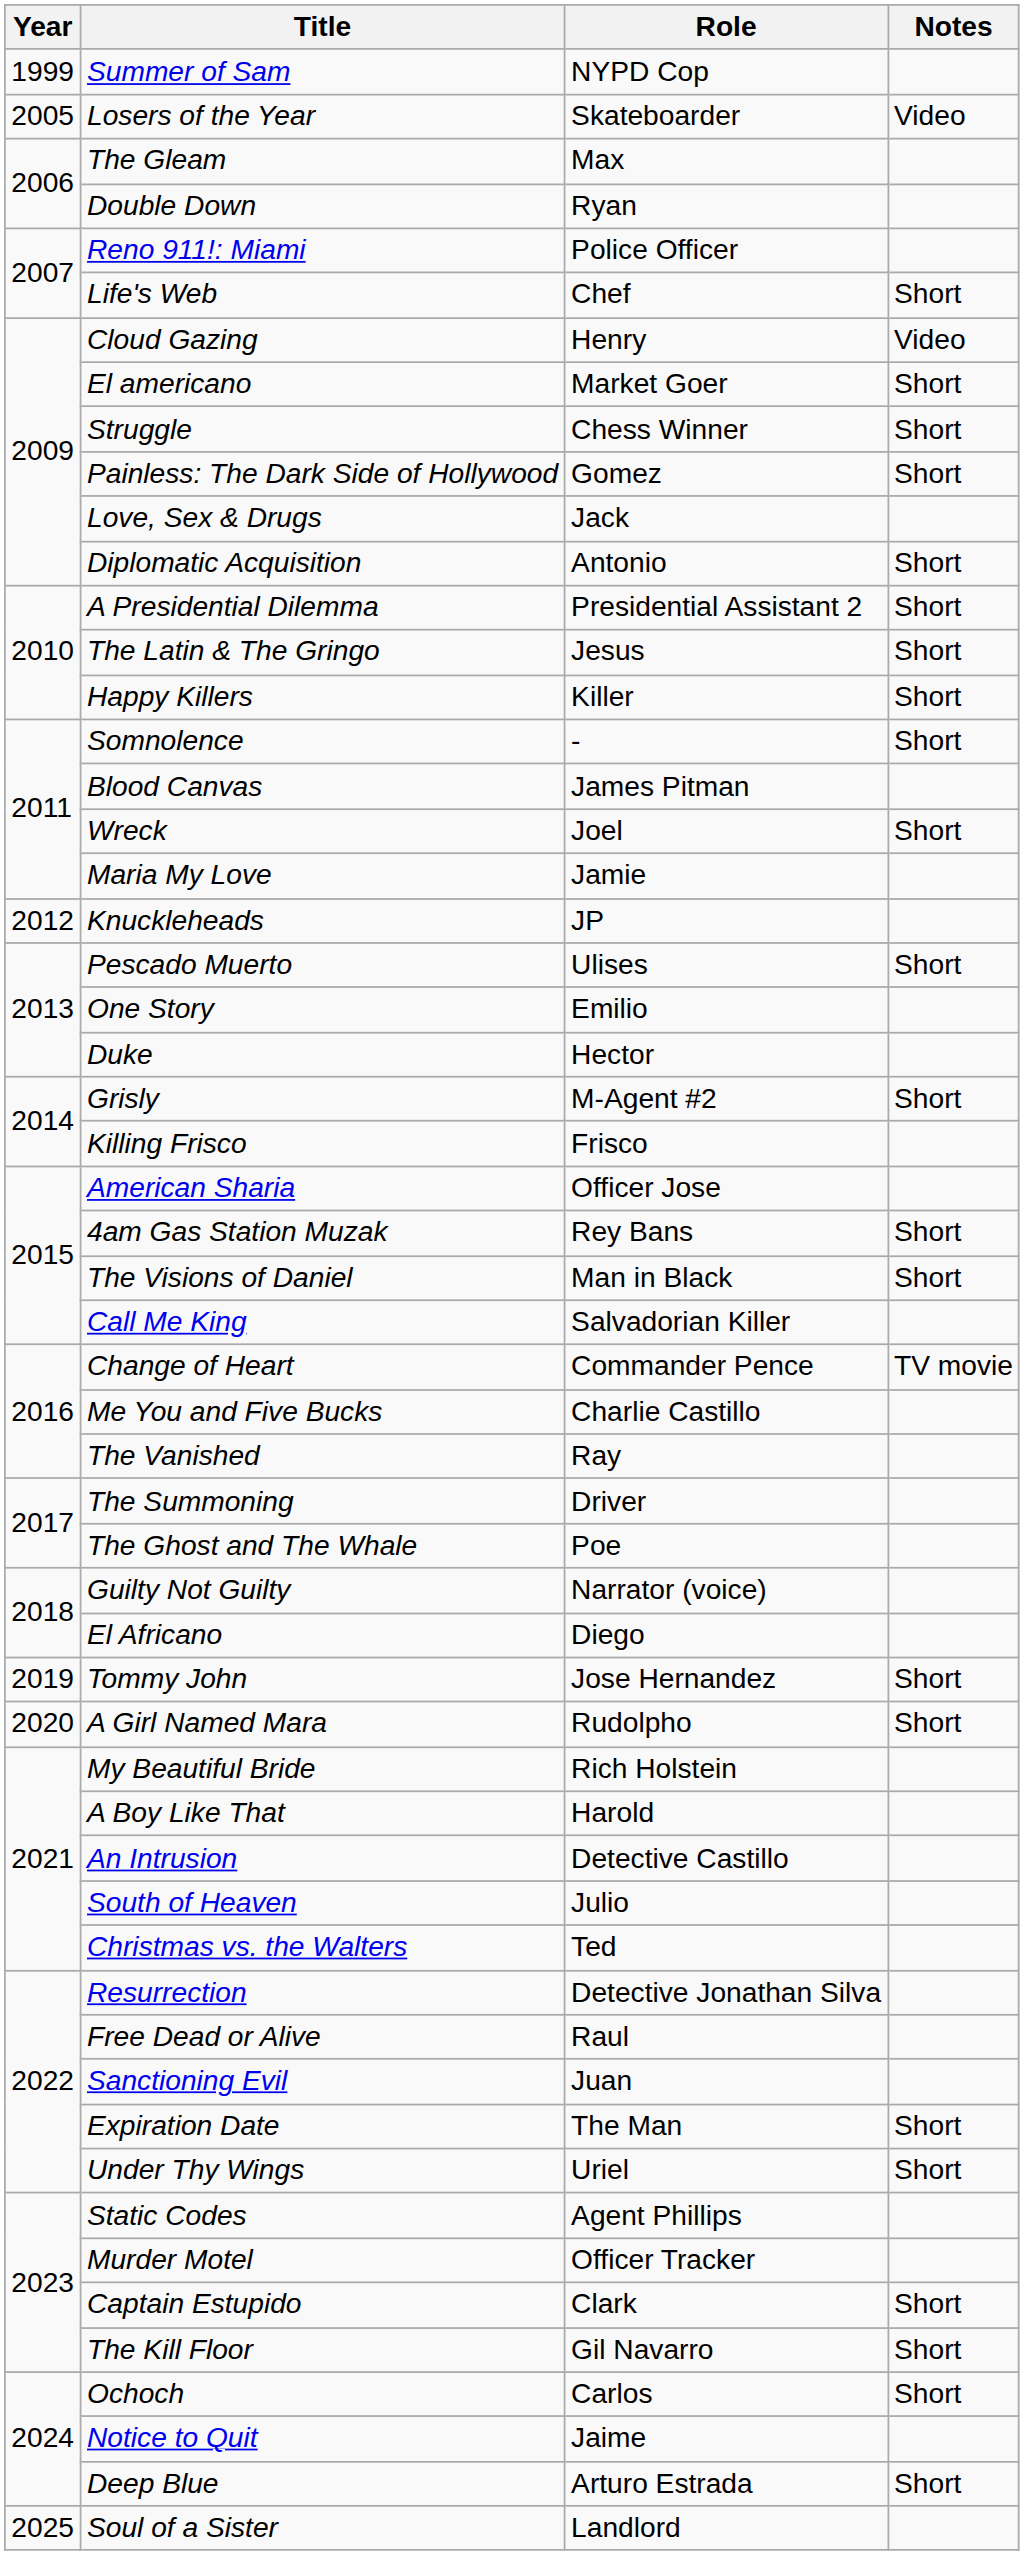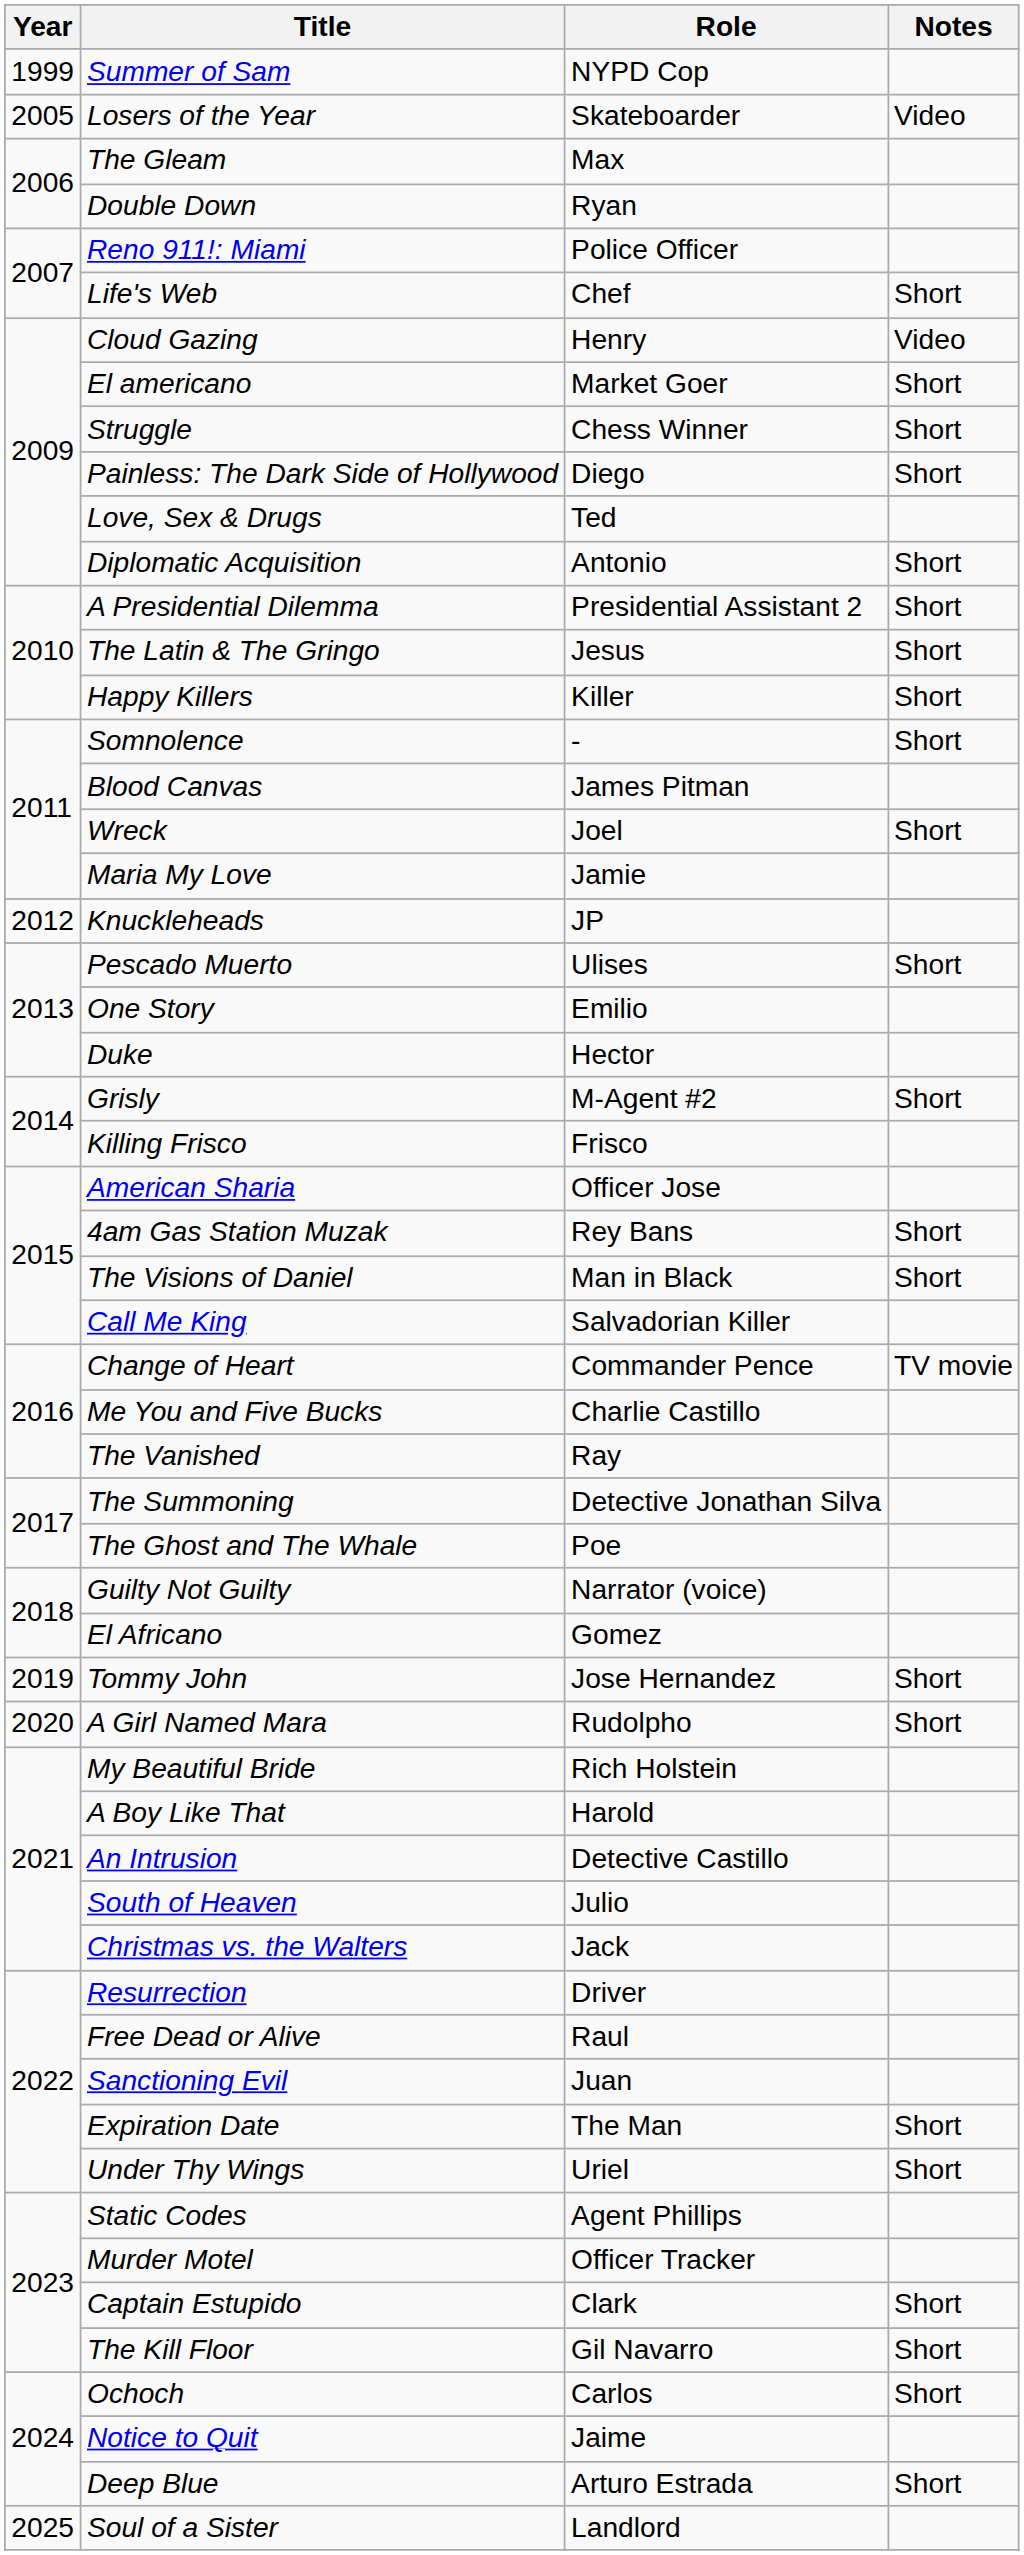 <table class="wikitable sortable">
 <tr>
 <th>Year</th>
 <th>Title</th>
 <th>Role</th>
 <th>Notes</th>
 </tr>
 <tr>
 <td>1999</td>
 <td><em><a href='#'>Summer of Sam</a></em></td>
 <td>NYPD Cop</td>
 <td></td>
 </tr>
 <tr>
 <td>2005</td>
 <td><em>Losers of the Year</em></td>
 <td>Skateboarder</td>
 <td>Video</td>
 </tr>
 <tr>
 <td rowspan="2">2006</td>
 <td><em>The Gleam</em></td>
 <td>Max</td>
 <td></td>
 </tr>
 <tr>
 <td><em>Double Down</em></td>
 <td>Ryan</td>
 <td></td>
 </tr>
 <tr>
 <td rowspan="2">2007</td>
 <td><em><a href='#'>Reno 911!: Miami</a></em></td>
 <td>Police Officer</td>
 <td></td>
 </tr>
 <tr>
 <td><em>Life's Web</em></td>
 <td>Chef</td>
 <td>Short</td>
 </tr>
 <tr>
 <td rowspan="6">2009</td>
 <td><em>Cloud Gazing</em></td>
 <td>Henry</td>
 <td>Video</td>
 </tr>
 <tr>
 <td><em>El americano</em></td>
 <td>Market Goer</td>
 <td>Short</td>
 </tr>
 <tr>
 <td><em>Struggle</em></td>
 <td>Chess Winner</td>
 <td>Short</td>
 </tr>
 <tr>
 <td><em>Painless: The Dark Side of Hollywood</em></td>
-<td>Gomez</td>
+<td>Diego</td>
 <td>Short</td>
 </tr>
 <tr>
 <td><em>Love, Sex & Drugs</em></td>
-<td>Jack</td>
+<td>Ted</td>
 <td></td>
 </tr>
 <tr>
 <td><em>Diplomatic Acquisition</em></td>
 <td>Antonio</td>
 <td>Short</td>
 </tr>
 <tr>
 <td rowspan="3">2010</td>
 <td><em>A Presidential Dilemma</em></td>
 <td>Presidential Assistant 2</td>
 <td>Short</td>
 </tr>
 <tr>
 <td><em>The Latin & The Gringo</em></td>
 <td>Jesus</td>
 <td>Short</td>
 </tr>
 <tr>
 <td><em>Happy Killers</em></td>
 <td>Killer</td>
 <td>Short</td>
 </tr>
 <tr>
 <td rowspan="4">2011</td>
 <td><em>Somnolence</em></td>
 <td>-</td>
 <td>Short</td>
 </tr>
 <tr>
 <td><em>Blood Canvas</em></td>
 <td>James Pitman</td>
 <td></td>
 </tr>
 <tr>
 <td><em>Wreck</em></td>
 <td>Joel</td>
 <td>Short</td>
 </tr>
 <tr>
 <td><em>Maria My Love</em></td>
 <td>Jamie</td>
 <td></td>
 </tr>
 <tr>
 <td>2012</td>
 <td><em>Knuckleheads</em></td>
 <td>JP</td>
 <td></td>
 </tr>
 <tr>
 <td rowspan="3">2013</td>
 <td><em>Pescado Muerto</em></td>
 <td>Ulises</td>
 <td>Short</td>
 </tr>
 <tr>
 <td><em>One Story</em></td>
 <td>Emilio</td>
 <td></td>
 </tr>
 <tr>
 <td><em>Duke</em></td>
 <td>Hector</td>
 <td></td>
 </tr>
 <tr>
 <td rowspan="2">2014</td>
 <td><em>Grisly</em></td>
 <td>M-Agent #2</td>
 <td>Short</td>
 </tr>
 <tr>
 <td><em>Killing Frisco</em></td>
 <td>Frisco</td>
 <td></td>
 </tr>
 <tr>
 <td rowspan="4">2015</td>
 <td><em><a href='#'>American Sharia</a></em></td>
 <td>Officer Jose</td>
 <td></td>
 </tr>
 <tr>
 <td><em>4am Gas Station Muzak</em></td>
 <td>Rey Bans</td>
 <td>Short</td>
 </tr>
 <tr>
 <td><em>The Visions of Daniel</em></td>
 <td>Man in Black</td>
 <td>Short</td>
 </tr>
 <tr>
 <td><em><a href='#'>Call Me King</a></em></td>
 <td>Salvadorian Killer</td>
 <td></td>
 </tr>
 <tr>
 <td rowspan="3">2016</td>
 <td><em>Change of Heart</em></td>
 <td>Commander Pence</td>
 <td>TV movie</td>
 </tr>
 <tr>
 <td><em>Me You and Five Bucks</em></td>
 <td>Charlie Castillo</td>
 <td></td>
 </tr>
 <tr>
 <td><em>The Vanished</em></td>
 <td>Ray</td>
 <td></td>
 </tr>
 <tr>
 <td rowspan="2">2017</td>
 <td><em>The Summoning</em></td>
-<td>Driver</td>
+<td>Detective Jonathan Silva</td>
 <td></td>
 </tr>
 <tr>
 <td><em>The Ghost and The Whale</em></td>
 <td>Poe</td>
 <td></td>
 </tr>
 <tr>
 <td rowspan="2">2018</td>
 <td><em>Guilty Not Guilty</em></td>
 <td>Narrator (voice)</td>
 <td></td>
 </tr>
 <tr>
 <td><em>El Africano</em></td>
-<td>Diego</td>
+<td>Gomez</td>
 <td></td>
 </tr>
 <tr>
 <td>2019</td>
 <td><em>Tommy John</em></td>
 <td>Jose Hernandez</td>
 <td>Short</td>
 </tr>
 <tr>
 <td>2020</td>
 <td><em>A Girl Named Mara</em></td>
 <td>Rudolpho</td>
 <td>Short</td>
 </tr>
 <tr>
 <td rowspan="5">2021</td>
 <td><em>My Beautiful Bride</em></td>
 <td>Rich Holstein</td>
 <td></td>
 </tr>
 <tr>
 <td><em>A Boy Like That</em></td>
 <td>Harold</td>
 <td></td>
 </tr>
 <tr>
 <td><em><a href='#'>An Intrusion</a></em></td>
 <td>Detective Castillo</td>
 <td></td>
 </tr>
 <tr>
 <td><em><a href='#'>South of Heaven</a></em></td>
 <td>Julio</td>
 <td></td>
 </tr>
 <tr>
 <td><em><a href='#'>Christmas vs. the Walters</a></em></td>
-<td>Ted</td>
+<td>Jack</td>
 <td></td>
 </tr>
 <tr>
 <td rowspan="5">2022</td>
 <td><em><a href='#'>Resurrection</a></em></td>
-<td>Detective Jonathan Silva</td>
+<td>Driver</td>
 <td></td>
 </tr>
 <tr>
 <td><em>Free Dead or Alive</em></td>
 <td>Raul</td>
 <td></td>
 </tr>
 <tr>
 <td><em><a href='#'>Sanctioning Evil</a></em></td>
 <td>Juan</td>
 <td></td>
 </tr>
 <tr>
 <td><em>Expiration Date</em></td>
 <td>The Man</td>
 <td>Short</td>
 </tr>
 <tr>
 <td><em>Under Thy Wings</em></td>
 <td>Uriel</td>
 <td>Short</td>
 </tr>
 <tr>
 <td rowspan="4">2023</td>
 <td><em>Static Codes</em></td>
 <td>Agent Phillips</td>
 <td></td>
 </tr>
 <tr>
 <td><em>Murder Motel</em></td>
 <td>Officer Tracker</td>
 <td></td>
 </tr>
 <tr>
 <td><em>Captain Estupido</em></td>
 <td>Clark</td>
 <td>Short</td>
 </tr>
 <tr>
 <td><em>The Kill Floor</em></td>
 <td>Gil Navarro</td>
 <td>Short</td>
 </tr>
 <tr>
 <td rowspan="3">2024</td>
 <td><em>Ochoch</em></td>
 <td>Carlos</td>
 <td>Short</td>
 </tr>
 <tr>
 <td><em><a href='#'>Notice to Quit</a></em></td>
 <td>Jaime</td>
 <td></td>
 </tr>
 <tr>
 <td><em>Deep Blue</em></td>
 <td>Arturo Estrada</td>
 <td>Short</td>
 </tr>
 <tr>
 <td>2025</td>
 <td><em>Soul of a Sister</em></td>
 <td>Landlord</td>
 <td></td>
 </tr>
 </table>
